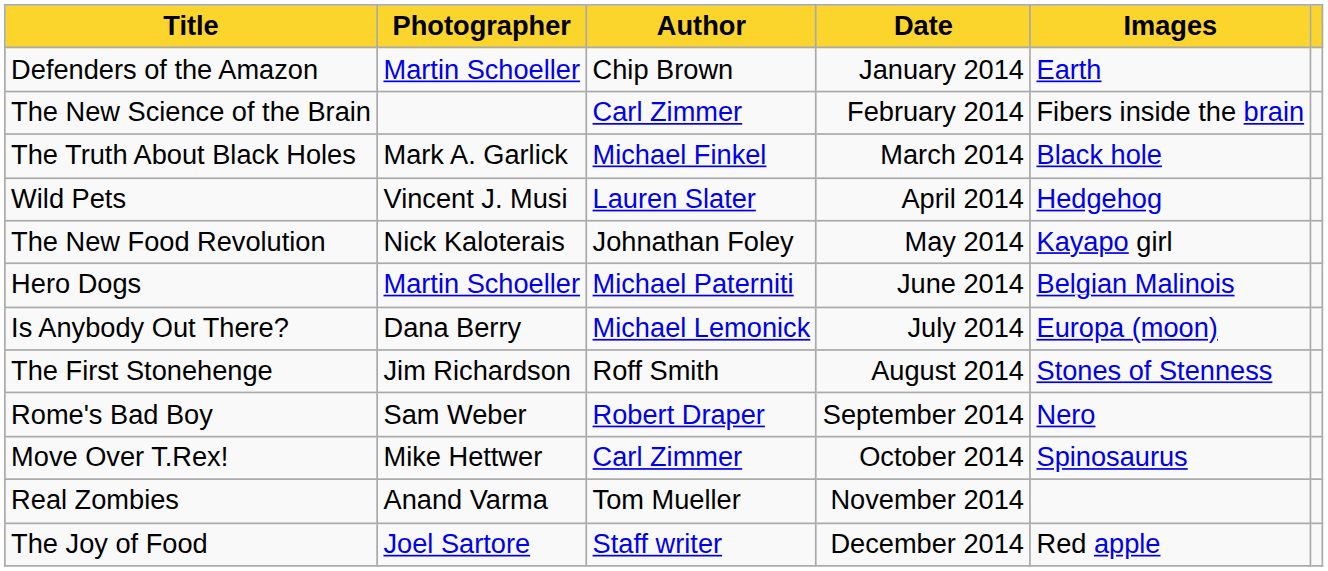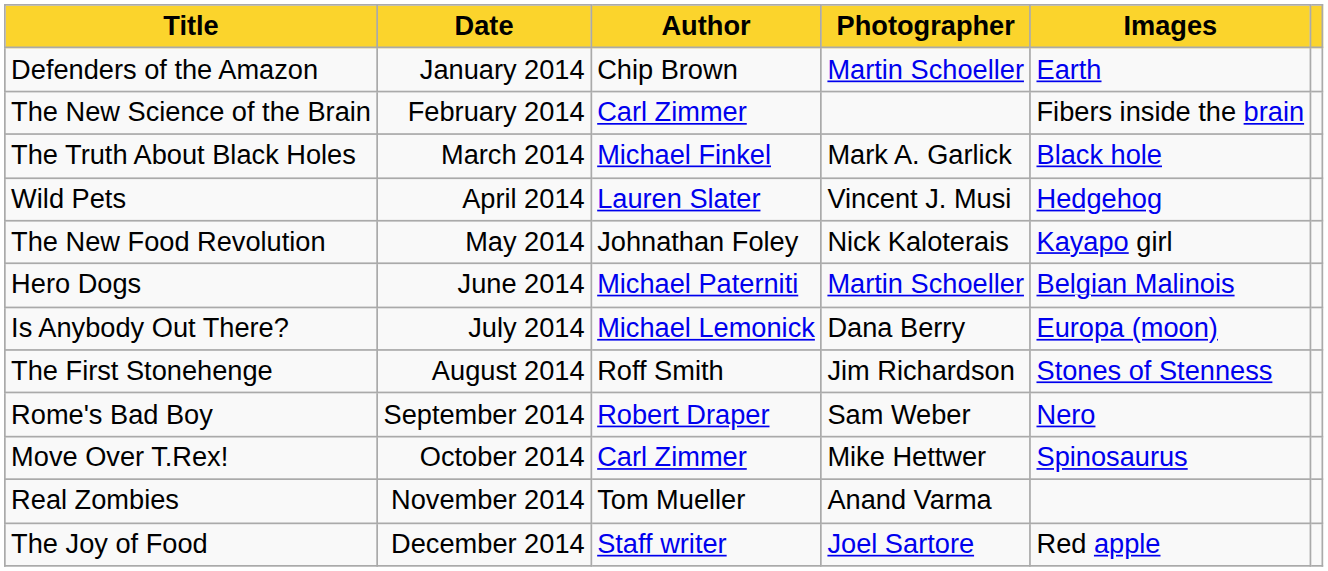 <table class="wikitable">
 <tr>
 <th scope="col" style="background-color:#fbd42c;">Title</th>
+<th scope="col" style="background-color:#fbd42c;">Date</th>
+<th scope="col" style="background-color:#fbd42c;">Author</th>
 <th scope="col" style="background-color:#fbd42c;">Photographer</th>
-<th scope="col" style="background-color:#fbd42c;">Author</th>
-<th scope="col" style="background-color:#fbd42c;">Date</th>
 <th scope="col" style="background-color:#fbd42c;">Images</th>
 <th scope="col" style="background-color:#fbd42c;"></th>
 </tr>
 <tr>
 <td scope="row">Defenders of the Amazon</td>
+<td style="text-align:right;">January 2014</td>
+<td>Chip Brown</td>
 <td><a href='#'>Martin Schoeller</a></td>
-<td>Chip Brown</td>
-<td style="text-align:right;">January 2014</td>
 <td><a href='#'>Earth</a></td>
 <td></td>
 </tr>
 <tr>
 <td scope="row">The New Science of the Brain</td>
+<td style="text-align:right;">February 2014</td>
+<td><a href='#'>Carl Zimmer</a></td>
 <td></td>
-<td><a href='#'>Carl Zimmer</a></td>
-<td style="text-align:right;">February 2014</td>
 <td>Fibers inside the <a href='#'>brain</a></td>
 <td></td>
 </tr>
 <tr>
 <td scope="row">The Truth About Black Holes</td>
+<td style="text-align:right;">March 2014</td>
+<td><a href='#'>Michael Finkel</a></td>
 <td>Mark A. Garlick</td>
-<td><a href='#'>Michael Finkel</a></td>
-<td style="text-align:right;">March 2014</td>
 <td><a href='#'>Black hole</a></td>
 <td></td>
 </tr>
 <tr>
 <td scope="row">Wild Pets</td>
+<td style="text-align:right;">April 2014</td>
+<td><a href='#'>Lauren Slater</a></td>
 <td>Vincent J. Musi</td>
-<td><a href='#'>Lauren Slater</a></td>
-<td style="text-align:right;">April 2014</td>
 <td><a href='#'>Hedgehog</a></td>
 <td></td>
 </tr>
 <tr>
 <td scope="row">The New Food Revolution</td>
+<td style="text-align:right;">May 2014</td>
+<td>Johnathan Foley</td>
 <td>Nick Kaloterais</td>
-<td>Johnathan Foley</td>
-<td style="text-align:right;">May 2014</td>
 <td><a href='#'>Kayapo</a> girl</td>
 <td></td>
 </tr>
 <tr>
 <td scope="row">Hero Dogs</td>
+<td style="text-align:right;">June 2014</td>
+<td><a href='#'>Michael Paterniti</a></td>
 <td><a href='#'>Martin Schoeller</a></td>
-<td><a href='#'>Michael Paterniti</a></td>
-<td style="text-align:right;">June 2014</td>
 <td><a href='#'>Belgian Malinois</a></td>
 <td></td>
 </tr>
 <tr>
 <td scope="row">Is Anybody Out There?</td>
+<td style="text-align:right;">July 2014</td>
+<td><a href='#'>Michael Lemonick</a></td>
 <td>Dana Berry</td>
-<td><a href='#'>Michael Lemonick</a></td>
-<td style="text-align:right;">July 2014</td>
 <td><a href='#'>Europa (moon)</a></td>
 <td></td>
 </tr>
 <tr>
 <td scope="row">The First Stonehenge</td>
+<td style="text-align:right;">August 2014</td>
+<td>Roff Smith</td>
 <td>Jim Richardson</td>
-<td>Roff Smith</td>
-<td style="text-align:right;">August 2014</td>
 <td><a href='#'>Stones of Stenness</a></td>
 <td></td>
 </tr>
 <tr>
 <td scope="row">Rome's Bad Boy</td>
+<td style="text-align:right;">September 2014</td>
+<td><a href='#'>Robert Draper</a></td>
 <td>Sam Weber</td>
-<td><a href='#'>Robert Draper</a></td>
-<td style="text-align:right;">September 2014</td>
 <td><a href='#'>Nero</a></td>
 <td></td>
 </tr>
 <tr>
 <td scope="row">Move Over T.Rex!</td>
+<td style="text-align:right;">October 2014</td>
+<td><a href='#'>Carl Zimmer</a></td>
 <td>Mike Hettwer</td>
-<td><a href='#'>Carl Zimmer</a></td>
-<td style="text-align:right;">October 2014</td>
 <td><a href='#'>Spinosaurus</a></td>
 <td></td>
 </tr>
 <tr>
 <td scope="row">Real Zombies</td>
+<td style="text-align:right;">November 2014</td>
+<td>Tom Mueller</td>
 <td>Anand Varma</td>
-<td>Tom Mueller</td>
-<td style="text-align:right;">November 2014</td>
 <td></td>
 <td></td>
 </tr>
 <tr>
 <td scope="row">The Joy of Food</td>
+<td style="text-align:right;">December 2014</td>
+<td><a href='#'>Staff writer</a></td>
 <td><a href='#'>Joel Sartore</a></td>
-<td><a href='#'>Staff writer</a></td>
-<td style="text-align:right;">December 2014</td>
 <td>Red <a href='#'>apple</a></td>
 <td></td>
 </tr>
 </table>
